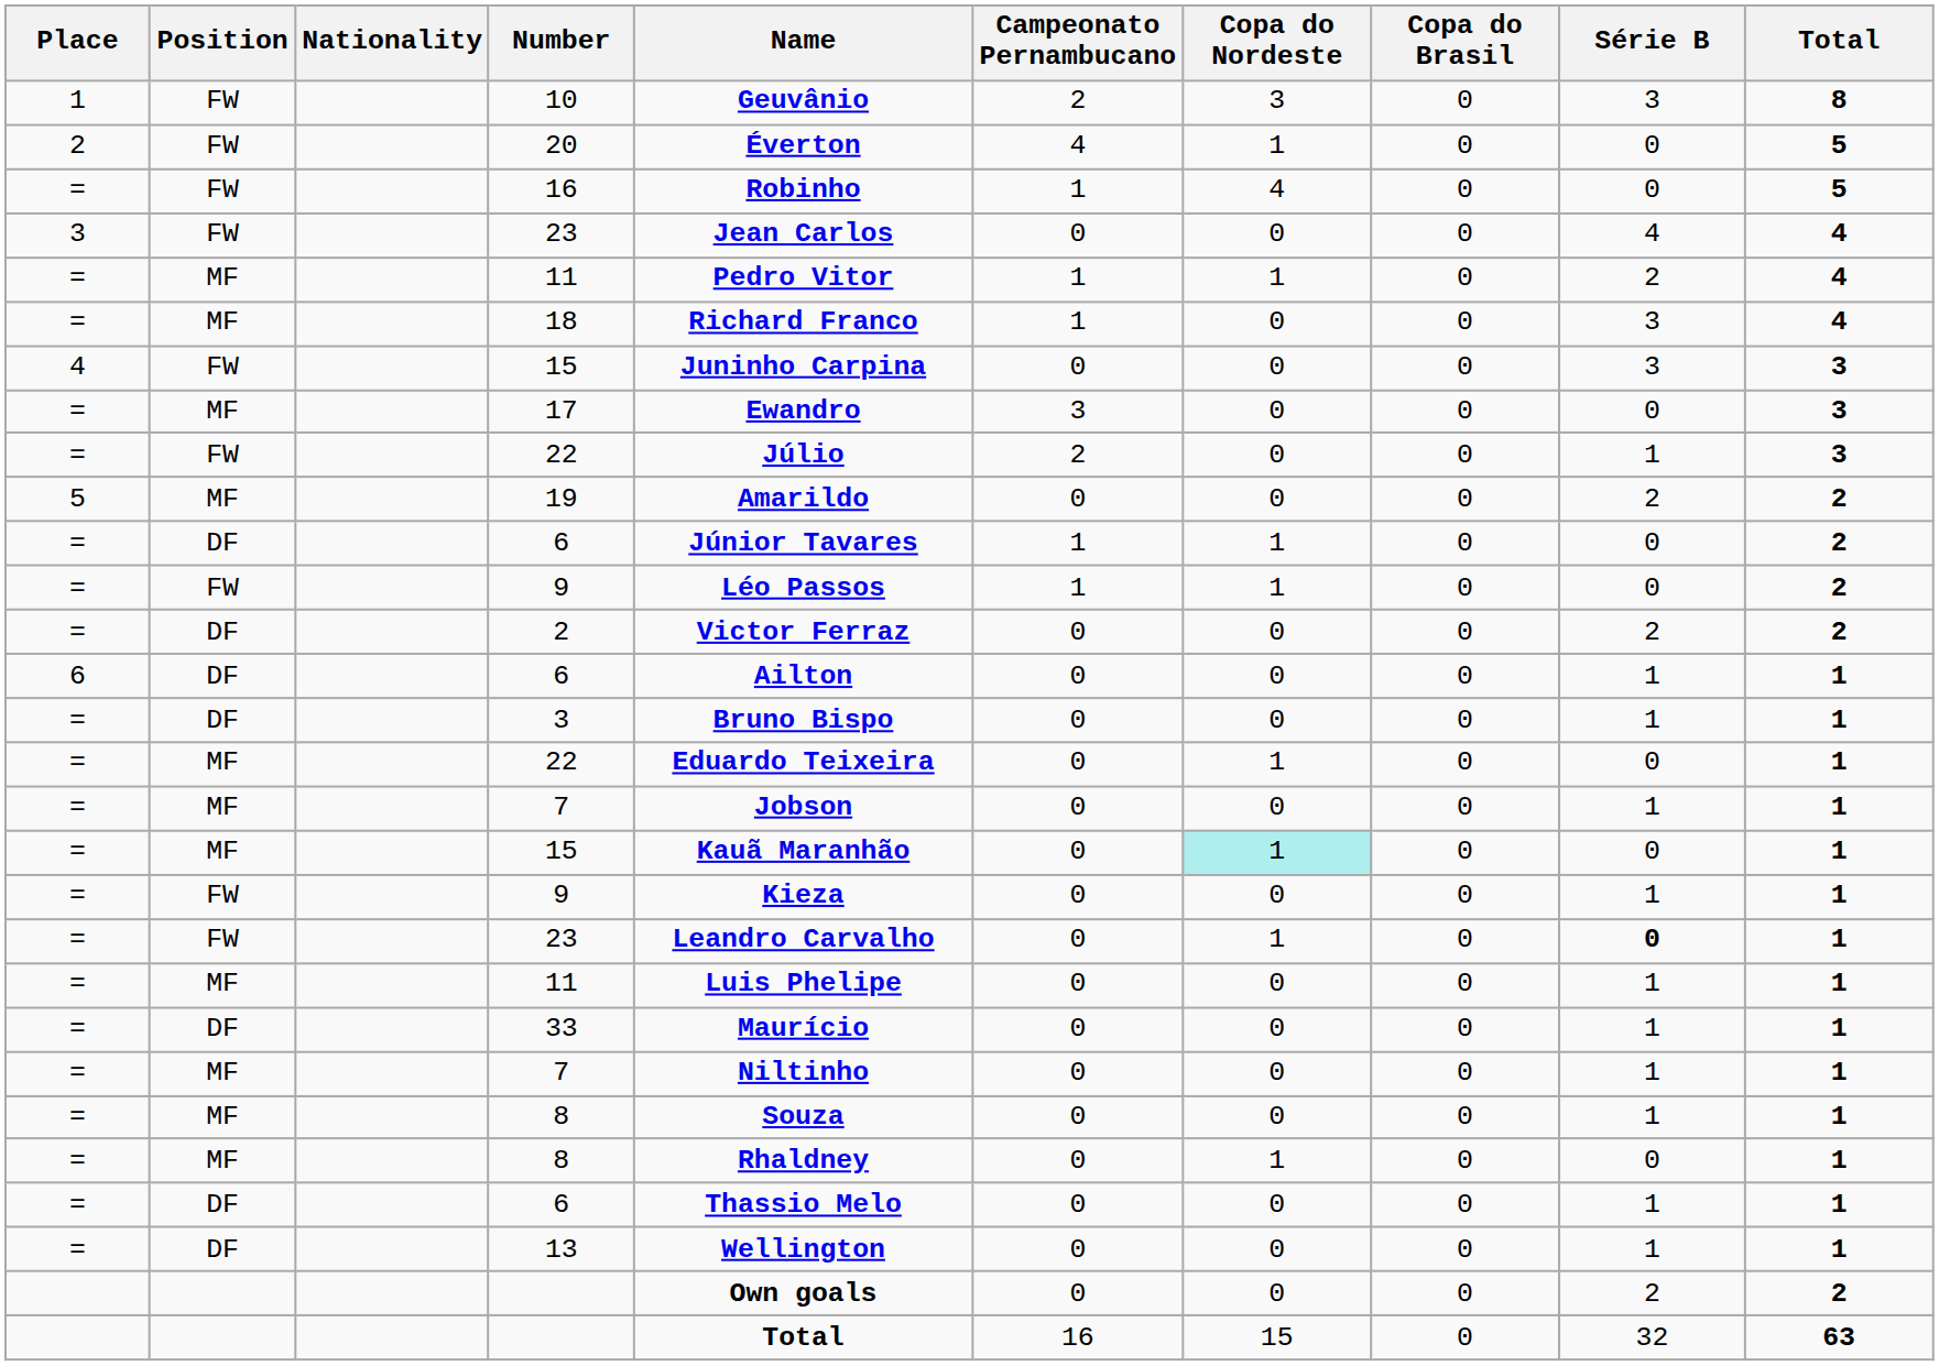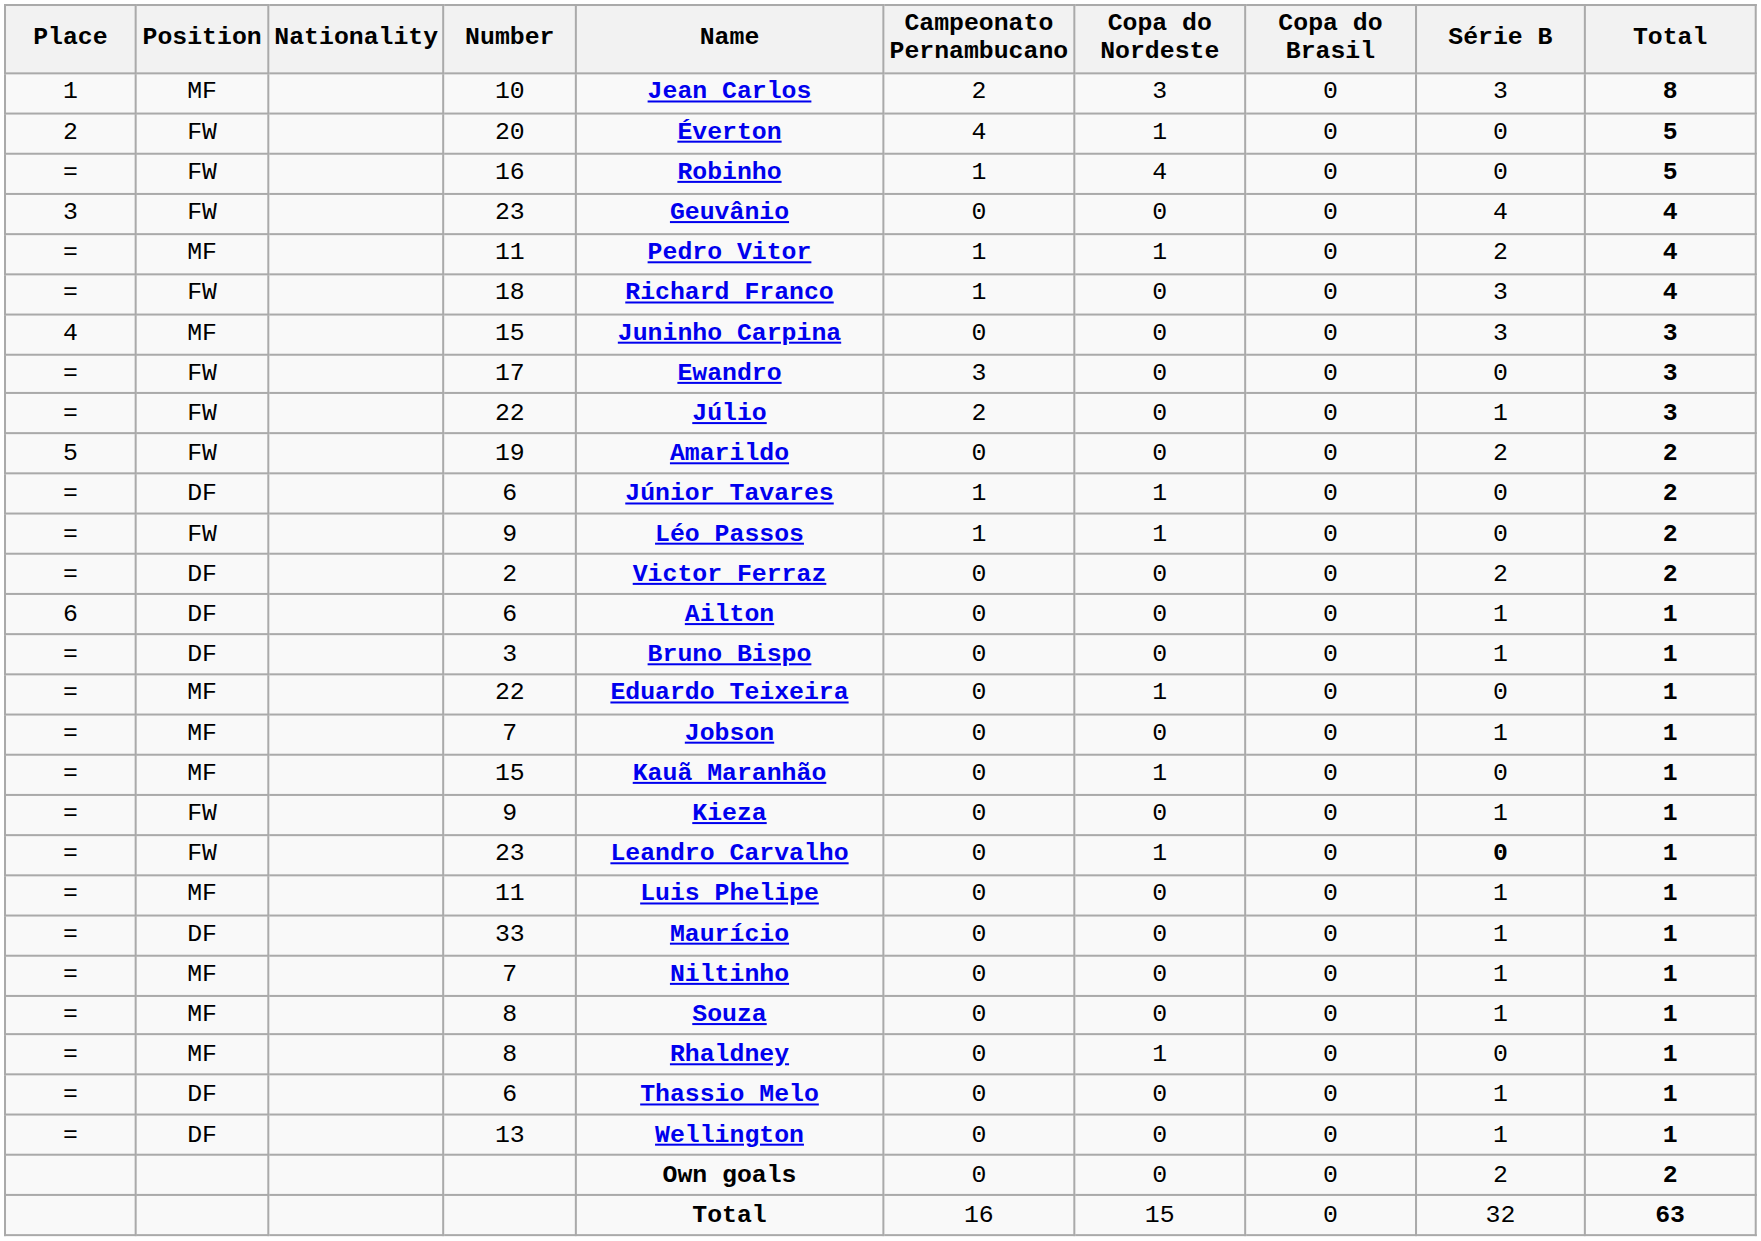 <table class="wikitable" style="font-size: 95%; text-align: center;">
 <tr>
 <th width=60>Place</th>
 <th width=60>Position</th>
 <th width=60>Nationality</th>
 <th width=60>Number</th>
 <th width=150>Name</th>
 <th width=80>Campeonato Pernambucano</th>
 <th width=80>Copa do Nordeste</th>
 <th width=80>Copa do Brasil</th>
 <th width=80>Série B</th>
 <th width=80>Total</th>
 </tr>
 <tr>
 <td>1</td>
-<td>FW</td>
+<td>MF</td>
 <td></td>
 <td>10</td>
-<td><strong><a href='#'>Geuvânio</a></strong></td>
+<td><strong><a href='#'>Jean Carlos</a></strong></td>
 <td>2</td>
 <td>3</td>
 <td>0</td>
 <td>3</td>
 <td><strong>8</strong></td>
 </tr>
 <tr>
 <td>2</td>
 <td>FW</td>
 <td></td>
 <td>20</td>
 <td><strong><a href='#'>Éverton</a></strong></td>
 <td>4</td>
 <td>1</td>
 <td>0</td>
 <td>0</td>
 <td><strong>5</strong></td>
 </tr>
 <tr>
 <td>=</td>
 <td>FW</td>
 <td></td>
 <td>16</td>
 <td><strong><a href='#'>Robinho</a></strong></td>
 <td>1</td>
 <td>4</td>
 <td>0</td>
 <td>0</td>
 <td><strong>5</strong></td>
 </tr>
 <tr>
 <td>3</td>
 <td>FW</td>
 <td></td>
 <td>23</td>
-<td><strong><a href='#'>Jean Carlos</a></strong></td>
+<td><strong><a href='#'>Geuvânio</a></strong></td>
 <td>0</td>
 <td>0</td>
 <td>0</td>
 <td>4</td>
 <td><strong>4</strong></td>
 </tr>
 <tr>
 <td>=</td>
 <td>MF</td>
 <td></td>
 <td>11</td>
 <td><strong><a href='#'>Pedro Vitor</a></strong></td>
 <td>1</td>
 <td>1</td>
 <td>0</td>
 <td>2</td>
 <td><strong>4</strong></td>
 </tr>
 <tr>
 <td>=</td>
-<td>MF</td>
+<td>FW</td>
 <td></td>
 <td>18</td>
 <td><strong><a href='#'>Richard Franco</a></strong></td>
 <td>1</td>
 <td>0</td>
 <td>0</td>
 <td>3</td>
 <td><strong>4</strong></td>
 </tr>
 <tr>
 <td>4</td>
-<td>FW</td>
+<td>MF</td>
 <td></td>
 <td>15</td>
 <td><strong><a href='#'>Juninho Carpina</a></strong></td>
 <td>0</td>
 <td>0</td>
 <td>0</td>
 <td>3</td>
 <td><strong>3</strong></td>
 </tr>
 <tr>
 <td>=</td>
-<td>MF</td>
+<td>FW</td>
 <td></td>
 <td>17</td>
 <td><strong><a href='#'>Ewandro</a></strong></td>
 <td>3</td>
 <td>0</td>
 <td>0</td>
 <td>0</td>
 <td><strong>3</strong></td>
 </tr>
 <tr>
 <td>=</td>
 <td>FW</td>
 <td></td>
 <td>22</td>
 <td><strong><a href='#'>Júlio</a></strong></td>
 <td>2</td>
 <td>0</td>
 <td>0</td>
 <td>1</td>
 <td><strong>3</strong></td>
 </tr>
 <tr>
 <td>5</td>
-<td>MF</td>
+<td>FW</td>
 <td></td>
 <td>19</td>
 <td><strong><a href='#'>Amarildo</a></strong></td>
 <td>0</td>
 <td>0</td>
 <td>0</td>
 <td>2</td>
 <td><strong>2</strong></td>
 </tr>
 <tr>
 <td>=</td>
 <td>DF</td>
 <td></td>
 <td>6</td>
 <td><strong><a href='#'>Júnior Tavares</a></strong></td>
 <td>1</td>
 <td>1</td>
 <td>0</td>
 <td>0</td>
 <td><strong>2</strong></td>
 </tr>
 <tr>
 <td>=</td>
 <td>FW</td>
 <td></td>
 <td>9</td>
 <td><strong><a href='#'>Léo Passos</a></strong></td>
 <td>1</td>
 <td>1</td>
 <td>0</td>
 <td>0</td>
 <td><strong>2</strong></td>
 </tr>
 <tr>
 <td>=</td>
 <td>DF</td>
 <td></td>
 <td>2</td>
 <td><strong><a href='#'>Victor Ferraz</a></strong></td>
 <td>0</td>
 <td>0</td>
 <td>0</td>
 <td>2</td>
 <td><strong>2</strong></td>
 </tr>
 <tr>
 <td>6</td>
 <td>DF</td>
 <td></td>
 <td>6</td>
 <td><strong><a href='#'>Ailton</a></strong></td>
 <td>0</td>
 <td>0</td>
 <td>0</td>
 <td>1</td>
 <td><strong>1</strong></td>
 </tr>
 <tr>
 <td>=</td>
 <td>DF</td>
 <td></td>
 <td>3</td>
 <td><strong><a href='#'>Bruno Bispo</a></strong></td>
 <td>0</td>
 <td>0</td>
 <td>0</td>
 <td>1</td>
 <td><strong>1</strong></td>
 </tr>
 <tr>
 <td>=</td>
 <td>MF</td>
 <td></td>
 <td>22</td>
 <td><strong><a href='#'>Eduardo Teixeira</a></strong></td>
 <td>0</td>
 <td>1</td>
 <td>0</td>
 <td>0</td>
 <td><strong>1</strong></td>
 </tr>
 <tr>
 <td>=</td>
 <td>MF</td>
 <td></td>
 <td>7</td>
 <td><strong><a href='#'>Jobson</a></strong></td>
 <td>0</td>
 <td>0</td>
 <td>0</td>
 <td>1</td>
 <td><strong>1</strong></td>
 </tr>
 <tr>
 <td>=</td>
 <td>MF</td>
 <td></td>
 <td>15</td>
 <td><strong><a href='#'>Kauã Maranhão</a></strong></td>
 <td>0</td>
-<td style="background: paleturquoise;">1</td>
+<td>1</td>
 <td>0</td>
 <td>0</td>
 <td><strong>1</strong></td>
 </tr>
 <tr>
 <td>=</td>
 <td>FW</td>
 <td></td>
 <td>9</td>
 <td><strong><a href='#'>Kieza</a></strong></td>
 <td>0</td>
 <td>0</td>
 <td>0</td>
 <td>1</td>
 <td><strong>1</strong></td>
 </tr>
 <tr>
 <td>=</td>
 <td>FW</td>
 <td></td>
 <td>23</td>
 <td><strong><a href='#'>Leandro Carvalho</a></strong></td>
 <td>0</td>
 <td>1</td>
 <td>0</td>
 <td><strong>0</strong></td>
 <td><strong>1</strong></td>
 </tr>
 <tr>
 <td>=</td>
 <td>MF</td>
 <td></td>
 <td>11</td>
 <td><strong><a href='#'>Luis Phelipe</a></strong></td>
 <td>0</td>
 <td>0</td>
 <td>0</td>
 <td>1</td>
 <td><strong>1</strong></td>
 </tr>
 <tr>
 <td>=</td>
 <td>DF</td>
 <td></td>
 <td>33</td>
 <td><strong><a href='#'>Maurício</a></strong></td>
 <td>0</td>
 <td>0</td>
 <td>0</td>
 <td>1</td>
 <td><strong>1</strong></td>
 </tr>
 <tr>
 <td>=</td>
 <td>MF</td>
 <td></td>
 <td>7</td>
 <td><strong><a href='#'>Niltinho</a></strong></td>
 <td>0</td>
 <td>0</td>
 <td>0</td>
 <td>1</td>
 <td><strong>1</strong></td>
 </tr>
 <tr>
 <td>=</td>
 <td>MF</td>
 <td></td>
 <td>8</td>
 <td><strong><a href='#'>Souza</a></strong></td>
 <td>0</td>
 <td>0</td>
 <td>0</td>
 <td>1</td>
 <td><strong>1</strong></td>
 </tr>
 <tr>
 <td>=</td>
 <td>MF</td>
 <td></td>
 <td>8</td>
 <td><strong><a href='#'>Rhaldney</a></strong></td>
 <td>0</td>
 <td>1</td>
 <td>0</td>
 <td>0</td>
 <td><strong>1</strong></td>
 </tr>
 <tr>
 <td>=</td>
 <td>DF</td>
 <td></td>
 <td>6</td>
 <td><strong><a href='#'>Thassio Melo</a></strong></td>
 <td>0</td>
 <td>0</td>
 <td>0</td>
 <td>1</td>
 <td><strong>1</strong></td>
 </tr>
 <tr>
 <td>=</td>
 <td>DF</td>
 <td></td>
 <td>13</td>
 <td><strong><a href='#'>Wellington</a></strong></td>
 <td>0</td>
 <td>0</td>
 <td>0</td>
 <td>1</td>
 <td><strong>1</strong></td>
 </tr>
 <tr>
 <td></td>
 <td></td>
 <td></td>
 <td></td>
 <td><strong>Own goals</strong></td>
 <td>0</td>
 <td>0</td>
 <td>0</td>
 <td>2</td>
 <td><strong>2</strong></td>
 </tr>
 <tr>
 <td></td>
 <td></td>
 <td></td>
 <td></td>
 <td><strong>Total</strong></td>
 <td>16</td>
 <td>15</td>
 <td>0</td>
 <td>32</td>
 <td><strong>63</strong></td>
 </tr>
 </table>
